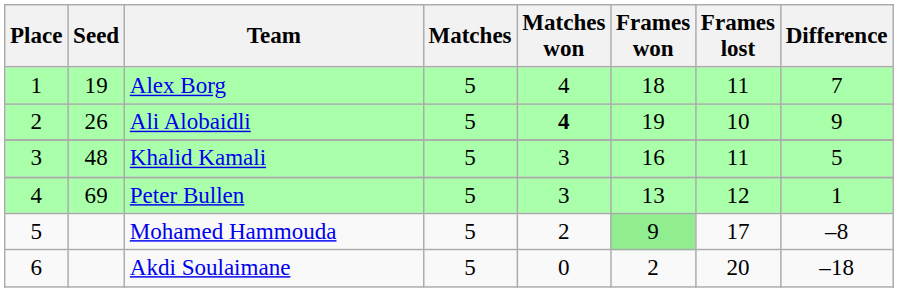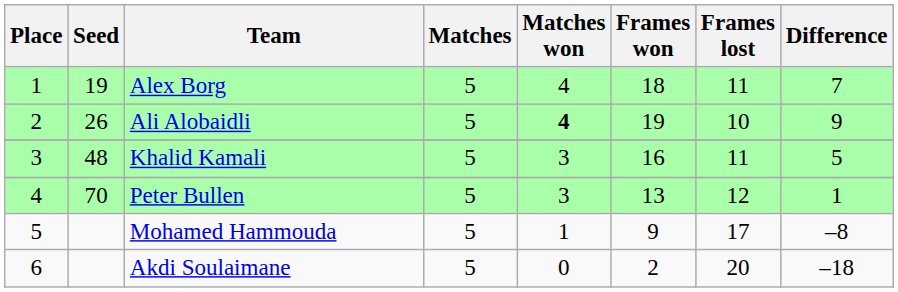 <table class="wikitable" style="text-align: center;">
 <tr>
 <th width=20>Place</th>
 <th width=20>Seed</th>
 <th width=200>Team</th>
 <th width=20>Matches</th>
 <th width=20>Matches won</th>
 <th width=20>Frames won</th>
 <th width=20>Frames lost</th>
 <th width=20>Difference</th>
 </tr>
 <tr style="background:#aaffaa;">
 <td>1</td>
 <td>19</td>
 <td style="text-align:left;"> <a href='#'>Alex Borg</a></td>
 <td>5</td>
 <td>4</td>
 <td>18</td>
 <td>11</td>
 <td>7</td>
 </tr>
 <tr style="background:#aaffaa;">
 <td>2</td>
 <td>26</td>
 <td style="text-align:left;"> <a href='#'>Ali Alobaidli</a></td>
 <td>5</td>
 <td><strong>4</strong></td>
 <td>19</td>
 <td>10</td>
 <td>9</td>
 </tr>
 <tr>
 </tr>
 <tr style="background:#aaffaa;">
 <td>3</td>
 <td>48</td>
 <td style="text-align:left;"> <a href='#'>Khalid Kamali</a></td>
 <td>5</td>
 <td>3</td>
 <td>16</td>
 <td>11</td>
 <td>5</td>
 </tr>
 <tr>
 </tr>
 <tr style="background:#aaffaa;">
 <td>4</td>
-<td>69</td>
+<td>70</td>
 <td style="text-align:left;"> <a href='#'>Peter Bullen</a></td>
 <td>5</td>
 <td>3</td>
 <td>13</td>
 <td>12</td>
 <td>1</td>
 </tr>
 <tr>
 <td>5</td>
 <td></td>
 <td style="text-align:left;"> <a href='#'>Mohamed Hammouda</a></td>
 <td>5</td>
-<td>2</td>
-<td style="background: lightgreen;">9</td>
+<td>1</td>
+<td>9</td>
 <td>17</td>
 <td>–8</td>
 </tr>
 <tr>
 <td>6</td>
 <td></td>
 <td style="text-align:left;"> <a href='#'>Akdi Soulaimane</a></td>
 <td>5</td>
 <td>0</td>
 <td>2</td>
 <td>20</td>
 <td>–18</td>
 </tr>
 </table>
